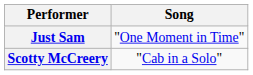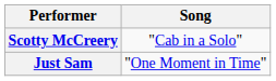 <table class="wikitable unsortable" style="text-align:center;">
 <tr>
 <th scope="col">Performer</th>
 <th scope="col">Song</th>
 </tr>
 <tr>
+<th scope="row"><a href='#'>Scotty McCreery</a></th>
+<td>"<a href='#'>Cab in a Solo</a>"</td>
+</tr>
+<tr>
 <th scope="row"><a href='#'>Just Sam</a></th>
 <td>"<a href='#'>One Moment in Time</a>"</td>
 </tr>
-<tr>
-<th scope="row"><a href='#'>Scotty McCreery</a></th>
-<td>"<a href='#'>Cab in a Solo</a>"</td>
-</tr>
 </table>
